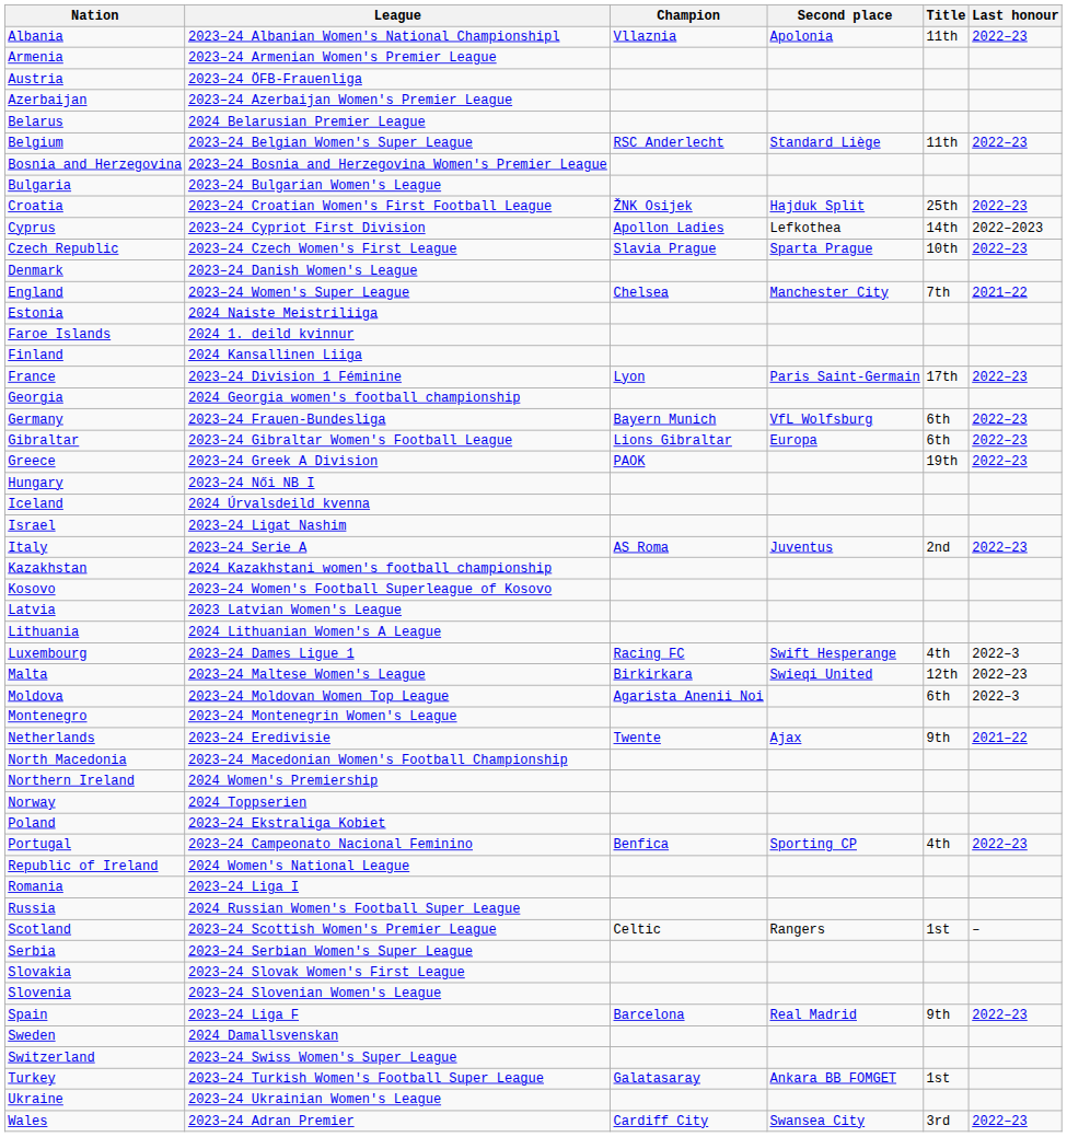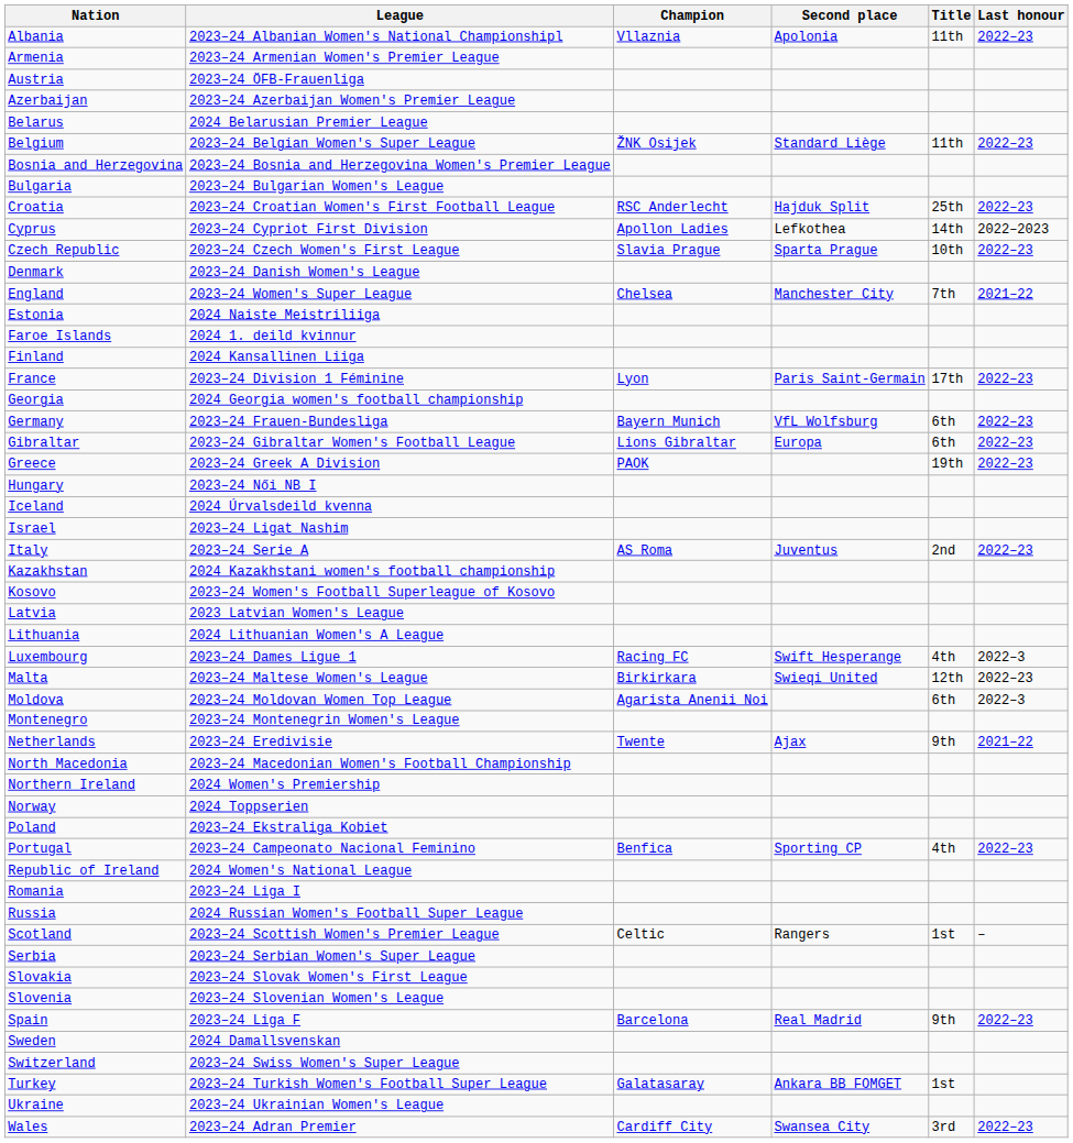 <table class=wikitable style="font-size:14px">
 <tr>
 <th>Nation</th>
 <th>League</th>
 <th>Champion</th>
 <th>Second place</th>
 <th data-sort-type="number">Title</th>
 <th>Last honour</th>
 </tr>
 <tr>
 <td align=left> <a href='#'>Albania</a></td>
 <td align=left><a href='#'>2023–24 Albanian Women's National Championshipl</a></td>
 <td><a href='#'>Vllaznia</a></td>
 <td><a href='#'>Apolonia</a></td>
 <td>11th</td>
 <td><a href='#'>2022–23</a></td>
 </tr>
 <tr>
 <td align=left> <a href='#'>Armenia</a></td>
 <td align=left><a href='#'>2023–24 Armenian Women's Premier League</a></td>
 <td></td>
 <td></td>
 <td></td>
 <td></td>
 </tr>
 <tr>
 <td align=left> <a href='#'>Austria</a></td>
 <td align=left><a href='#'>2023–24 ÖFB-Frauenliga</a></td>
 <td></td>
 <td></td>
 <td></td>
 <td></td>
 </tr>
 <tr>
 <td align=left> <a href='#'>Azerbaijan</a></td>
 <td align=left><a href='#'>2023–24 Azerbaijan Women's Premier League</a></td>
 <td></td>
 <td></td>
 <td></td>
 <td></td>
 </tr>
 <tr>
 <td align=left> <a href='#'>Belarus</a></td>
 <td align=left><a href='#'>2024 Belarusian Premier League</a></td>
 <td></td>
 <td></td>
 <td></td>
 <td></td>
 </tr>
 <tr>
 <td align=left> <a href='#'>Belgium</a></td>
 <td align=left><a href='#'>2023–24 Belgian Women's Super League</a></td>
-<td><a href='#'>RSC Anderlecht</a></td>
+<td><a href='#'>ŽNK Osijek</a></td>
 <td><a href='#'>Standard Liège</a></td>
 <td>11th</td>
 <td><a href='#'>2022–23</a></td>
 </tr>
 <tr>
 <td align=left> <a href='#'>Bosnia and Herzegovina</a></td>
 <td align=left><a href='#'>2023–24 Bosnia and Herzegovina Women's Premier League</a></td>
 <td></td>
 <td></td>
 <td></td>
 <td></td>
 </tr>
 <tr>
 <td align=left> <a href='#'>Bulgaria</a></td>
 <td align=left><a href='#'>2023–24 Bulgarian Women's League</a></td>
 <td></td>
 <td></td>
 <td></td>
 <td></td>
 </tr>
 <tr>
 <td align=left> <a href='#'>Croatia</a></td>
 <td align=left><a href='#'>2023–24 Croatian Women's First Football League</a></td>
-<td><a href='#'>ŽNK Osijek</a></td>
+<td><a href='#'>RSC Anderlecht</a></td>
 <td><a href='#'>Hajduk Split</a></td>
 <td>25th</td>
 <td><a href='#'>2022–23</a></td>
 </tr>
 <tr>
 <td align=left> <a href='#'>Cyprus</a></td>
 <td align=left><a href='#'>2023–24 Cypriot First Division</a></td>
 <td><a href='#'>Apollon Ladies</a></td>
 <td>Lefkothea</td>
 <td>14th</td>
 <td>2022–2023</td>
 </tr>
 <tr>
 <td align=left> <a href='#'>Czech Republic</a></td>
 <td align=left><a href='#'>2023–24 Czech Women's First League</a></td>
 <td><a href='#'>Slavia Prague</a></td>
 <td><a href='#'>Sparta Prague</a></td>
 <td>10th</td>
 <td><a href='#'>2022–23</a></td>
 </tr>
 <tr>
 <td align=left> <a href='#'>Denmark</a></td>
 <td align=left><a href='#'>2023–24 Danish Women's League</a></td>
 <td></td>
 <td></td>
 <td></td>
 <td></td>
 </tr>
 <tr>
 <td align=left> <a href='#'>England</a></td>
 <td align=left><a href='#'>2023–24 Women's Super League</a></td>
 <td><a href='#'>Chelsea</a></td>
 <td><a href='#'>Manchester City</a></td>
 <td>7th</td>
 <td><a href='#'>2021–22</a></td>
 </tr>
 <tr>
 <td align=left> <a href='#'>Estonia</a></td>
 <td align=left><a href='#'>2024 Naiste Meistriliiga</a></td>
 <td></td>
 <td></td>
 <td></td>
 <td></td>
 </tr>
 <tr>
 <td align=left> <a href='#'>Faroe Islands</a></td>
 <td align=left><a href='#'>2024 1. deild kvinnur</a></td>
 <td></td>
 <td></td>
 <td></td>
 <td></td>
 </tr>
 <tr>
 <td align=left> <a href='#'>Finland</a></td>
 <td align=left><a href='#'>2024 Kansallinen Liiga</a></td>
 <td></td>
 <td></td>
 <td></td>
 <td></td>
 </tr>
 <tr>
 <td align=left> <a href='#'>France</a></td>
 <td align=left><a href='#'>2023–24 Division 1 Féminine</a></td>
 <td><a href='#'>Lyon</a></td>
 <td><a href='#'>Paris Saint-Germain</a></td>
 <td>17th</td>
 <td><a href='#'>2022–23</a></td>
 </tr>
 <tr>
 <td align=left> <a href='#'>Georgia</a></td>
 <td align=left><a href='#'>2024 Georgia women's football championship</a></td>
 <td></td>
 <td></td>
 <td></td>
 <td></td>
 </tr>
 <tr>
 <td align=left> <a href='#'>Germany</a></td>
 <td align=left><a href='#'>2023–24 Frauen-Bundesliga</a></td>
 <td><a href='#'>Bayern Munich</a></td>
 <td><a href='#'>VfL Wolfsburg</a></td>
 <td>6th</td>
 <td><a href='#'>2022–23</a></td>
 </tr>
 <tr>
 <td align=left> <a href='#'>Gibraltar</a></td>
 <td align=left><a href='#'>2023–24 Gibraltar Women's Football League</a></td>
 <td><a href='#'>Lions Gibraltar</a></td>
 <td><a href='#'>Europa</a></td>
 <td>6th</td>
 <td><a href='#'>2022–23</a></td>
 </tr>
 <tr>
 <td align=left> <a href='#'>Greece</a></td>
 <td align=left><a href='#'>2023–24 Greek A Division</a></td>
 <td><a href='#'>PAOK</a></td>
 <td></td>
 <td>19th</td>
 <td><a href='#'>2022–23</a></td>
 </tr>
 <tr>
 <td align=left> <a href='#'>Hungary</a></td>
 <td align=left><a href='#'>2023–24 Női NB I</a></td>
 <td></td>
 <td></td>
 <td></td>
 <td></td>
 </tr>
 <tr>
 <td align=left> <a href='#'>Iceland</a></td>
 <td align=left><a href='#'>2024 Úrvalsdeild kvenna</a></td>
 <td></td>
 <td></td>
 <td></td>
 <td></td>
 </tr>
 <tr>
 <td align=left> <a href='#'>Israel</a></td>
 <td align=left><a href='#'>2023–24 Ligat Nashim</a></td>
 <td></td>
 <td></td>
 <td></td>
 <td></td>
 </tr>
 <tr>
 <td align=left> <a href='#'>Italy</a></td>
 <td align=left><a href='#'>2023–24 Serie A</a></td>
 <td><a href='#'>AS Roma</a></td>
 <td><a href='#'>Juventus</a></td>
 <td>2nd</td>
 <td><a href='#'>2022–23</a></td>
 </tr>
 <tr>
 <td align=left> <a href='#'>Kazakhstan</a></td>
 <td align=left><a href='#'>2024 Kazakhstani women's football championship</a></td>
 <td></td>
 <td></td>
 <td></td>
 <td></td>
 </tr>
 <tr>
 <td align=left> <a href='#'>Kosovo</a></td>
 <td align=left><a href='#'>2023–24 Women's Football Superleague of Kosovo</a></td>
 <td></td>
 <td></td>
 <td></td>
 <td></td>
 </tr>
 <tr>
 <td align=left> <a href='#'>Latvia</a></td>
 <td align=left><a href='#'>2023 Latvian Women's League</a></td>
 <td></td>
 <td></td>
 <td></td>
 <td></td>
 </tr>
 <tr>
 <td align=left> <a href='#'>Lithuania</a></td>
 <td align=left><a href='#'>2024 Lithuanian Women's A League</a></td>
 <td></td>
 <td></td>
 <td></td>
 <td></td>
 </tr>
 <tr>
 <td align=left> <a href='#'>Luxembourg</a></td>
 <td align=left><a href='#'>2023–24 Dames Ligue 1</a></td>
 <td><a href='#'>Racing FC</a></td>
 <td><a href='#'>Swift Hesperange</a></td>
 <td>4th</td>
 <td>2022–3</td>
 </tr>
 <tr>
 <td align=left> <a href='#'>Malta</a></td>
 <td align=left><a href='#'>2023–24 Maltese Women's League</a></td>
 <td><a href='#'>Birkirkara</a></td>
 <td><a href='#'>Swieqi United</a></td>
 <td>12th</td>
 <td>2022–23</td>
 </tr>
 <tr>
 <td align=left> <a href='#'>Moldova</a></td>
 <td align=left><a href='#'>2023–24 Moldovan Women Top League</a></td>
 <td><a href='#'>Agarista Anenii Noi</a></td>
 <td></td>
 <td>6th</td>
 <td>2022–3</td>
 </tr>
 <tr>
 <td align=left> <a href='#'>Montenegro</a></td>
 <td align=left><a href='#'>2023–24 Montenegrin Women's League</a></td>
 <td></td>
 <td></td>
 <td></td>
 <td></td>
 </tr>
 <tr>
 <td align=left> <a href='#'>Netherlands</a></td>
 <td align=left><a href='#'>2023–24 Eredivisie</a></td>
 <td><a href='#'>Twente</a></td>
 <td><a href='#'>Ajax</a></td>
 <td>9th</td>
 <td><a href='#'>2021–22</a></td>
 </tr>
 <tr>
 <td align=left> <a href='#'>North Macedonia</a></td>
 <td align=left><a href='#'>2023–24 Macedonian Women's Football Championship</a></td>
 <td></td>
 <td></td>
 <td></td>
 <td></td>
 </tr>
 <tr>
 <td align=left> <a href='#'>Northern Ireland</a></td>
 <td align=left><a href='#'>2024 Women's Premiership</a></td>
 <td></td>
 <td></td>
 <td></td>
 <td></td>
 </tr>
 <tr>
 <td align=left> <a href='#'>Norway</a></td>
 <td align=left><a href='#'>2024 Toppserien</a></td>
 <td></td>
 <td></td>
 <td></td>
 <td></td>
 </tr>
 <tr>
 <td align=left> <a href='#'>Poland</a></td>
 <td align=left><a href='#'>2023–24 Ekstraliga Kobiet</a></td>
 <td></td>
 <td></td>
 <td></td>
 <td></td>
 </tr>
 <tr>
 <td align=left> <a href='#'>Portugal</a></td>
 <td align=left><a href='#'>2023–24 Campeonato Nacional Feminino</a></td>
 <td><a href='#'>Benfica</a></td>
 <td><a href='#'>Sporting CP</a></td>
 <td>4th</td>
 <td><a href='#'>2022–23</a></td>
 </tr>
 <tr>
 <td align=left> <a href='#'>Republic of Ireland</a></td>
 <td align=left><a href='#'>2024 Women's National League</a></td>
 <td></td>
 <td></td>
 <td></td>
 <td></td>
 </tr>
 <tr>
 <td align=left> <a href='#'>Romania</a></td>
 <td align=left><a href='#'>2023–24 Liga I</a></td>
 <td></td>
 <td></td>
 <td></td>
 <td></td>
 </tr>
 <tr>
 <td align=left> <a href='#'>Russia</a></td>
 <td align=left><a href='#'>2024 Russian Women's Football Super League</a></td>
 <td></td>
 <td></td>
 <td></td>
 <td></td>
 </tr>
 <tr>
 <td align=left> <a href='#'>Scotland</a></td>
 <td align=left><a href='#'>2023–24 Scottish Women's Premier League</a></td>
 <td>Celtic</td>
 <td>Rangers</td>
 <td>1st</td>
 <td>–</td>
 </tr>
 <tr>
 <td align=left> <a href='#'>Serbia</a></td>
 <td align=left><a href='#'>2023–24 Serbian Women's Super League</a></td>
 <td></td>
 <td></td>
 <td></td>
 <td></td>
 </tr>
 <tr>
 <td align=left> <a href='#'>Slovakia</a></td>
 <td align=left><a href='#'>2023–24 Slovak Women's First League</a></td>
 <td></td>
 <td></td>
 <td></td>
 <td></td>
 </tr>
 <tr>
 <td align=left> <a href='#'>Slovenia</a></td>
 <td align=left><a href='#'>2023–24 Slovenian Women's League</a></td>
 <td></td>
 <td></td>
 <td></td>
 <td></td>
 </tr>
 <tr>
 <td align=left> <a href='#'>Spain</a></td>
 <td align=left><a href='#'>2023–24 Liga F</a></td>
 <td><a href='#'>Barcelona</a></td>
 <td><a href='#'>Real Madrid</a></td>
 <td>9th</td>
 <td><a href='#'>2022–23</a></td>
 </tr>
 <tr>
 <td align=left> <a href='#'>Sweden</a></td>
 <td align=left><a href='#'>2024 Damallsvenskan</a></td>
 <td></td>
 <td></td>
 <td></td>
 <td></td>
 </tr>
 <tr>
 <td align=left> <a href='#'>Switzerland</a></td>
 <td align=left><a href='#'>2023–24 Swiss Women's Super League</a></td>
 <td></td>
 <td></td>
 <td></td>
 <td></td>
 </tr>
 <tr>
 <td align=left> <a href='#'>Turkey</a></td>
 <td align=left><a href='#'>2023–24 Turkish Women's Football Super League</a></td>
 <td><a href='#'>Galatasaray</a></td>
 <td><a href='#'>Ankara BB FOMGET</a></td>
 <td>1st</td>
 <td></td>
 </tr>
 <tr>
 <td align=left> <a href='#'>Ukraine</a></td>
 <td align=left><a href='#'>2023–24 Ukrainian Women's League</a></td>
 <td></td>
 <td></td>
 <td></td>
 <td></td>
 </tr>
 <tr>
 <td align=left> <a href='#'>Wales</a></td>
 <td align=left><a href='#'>2023–24 Adran Premier</a></td>
 <td><a href='#'>Cardiff City</a></td>
 <td><a href='#'>Swansea City</a></td>
 <td>3rd</td>
 <td><a href='#'>2022–23</a></td>
 </tr>
 </table>
